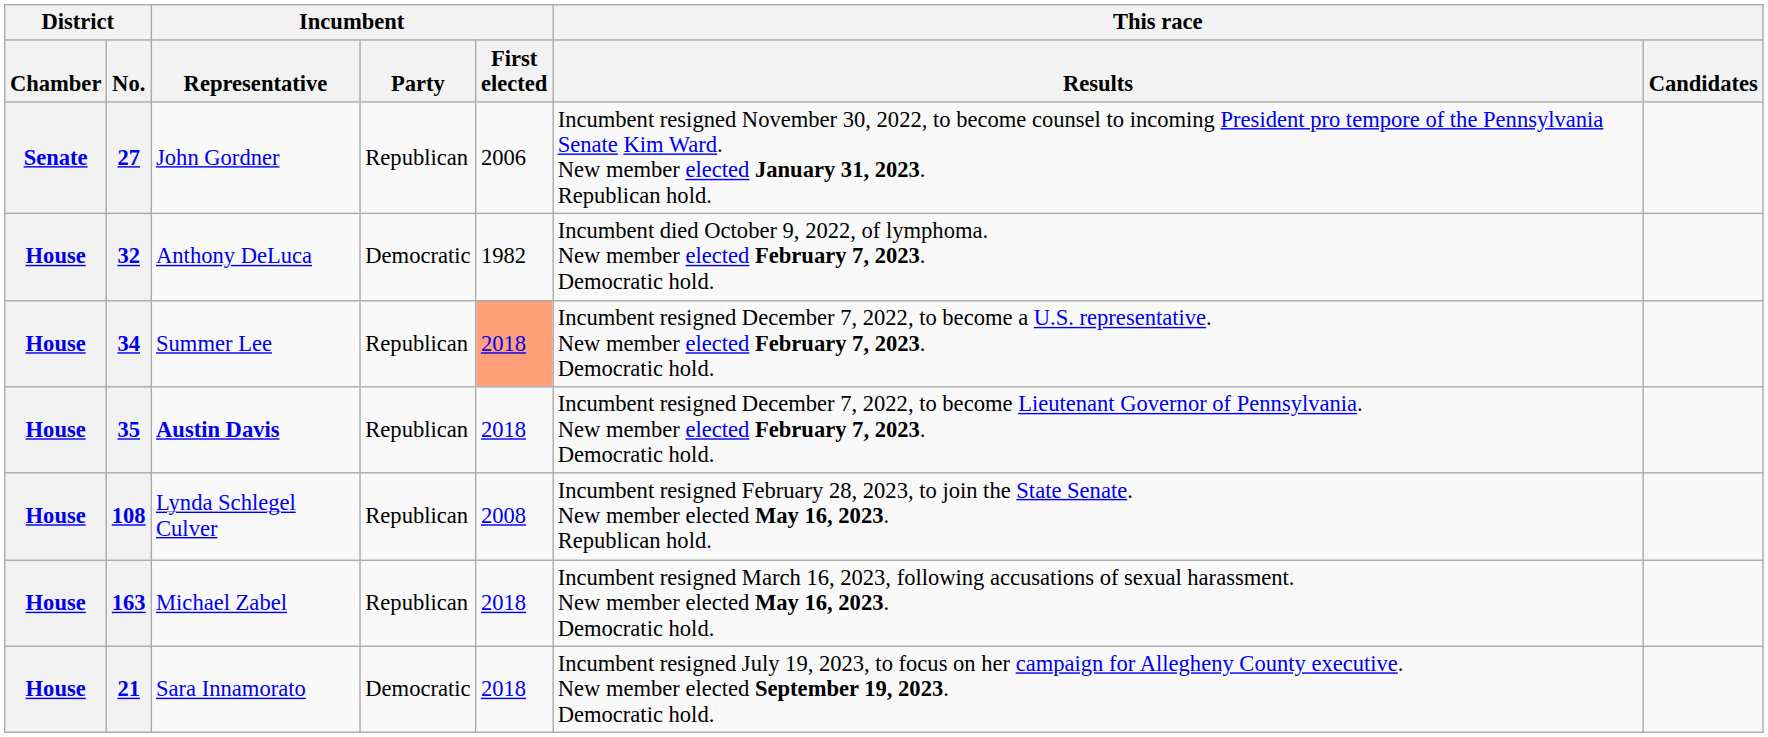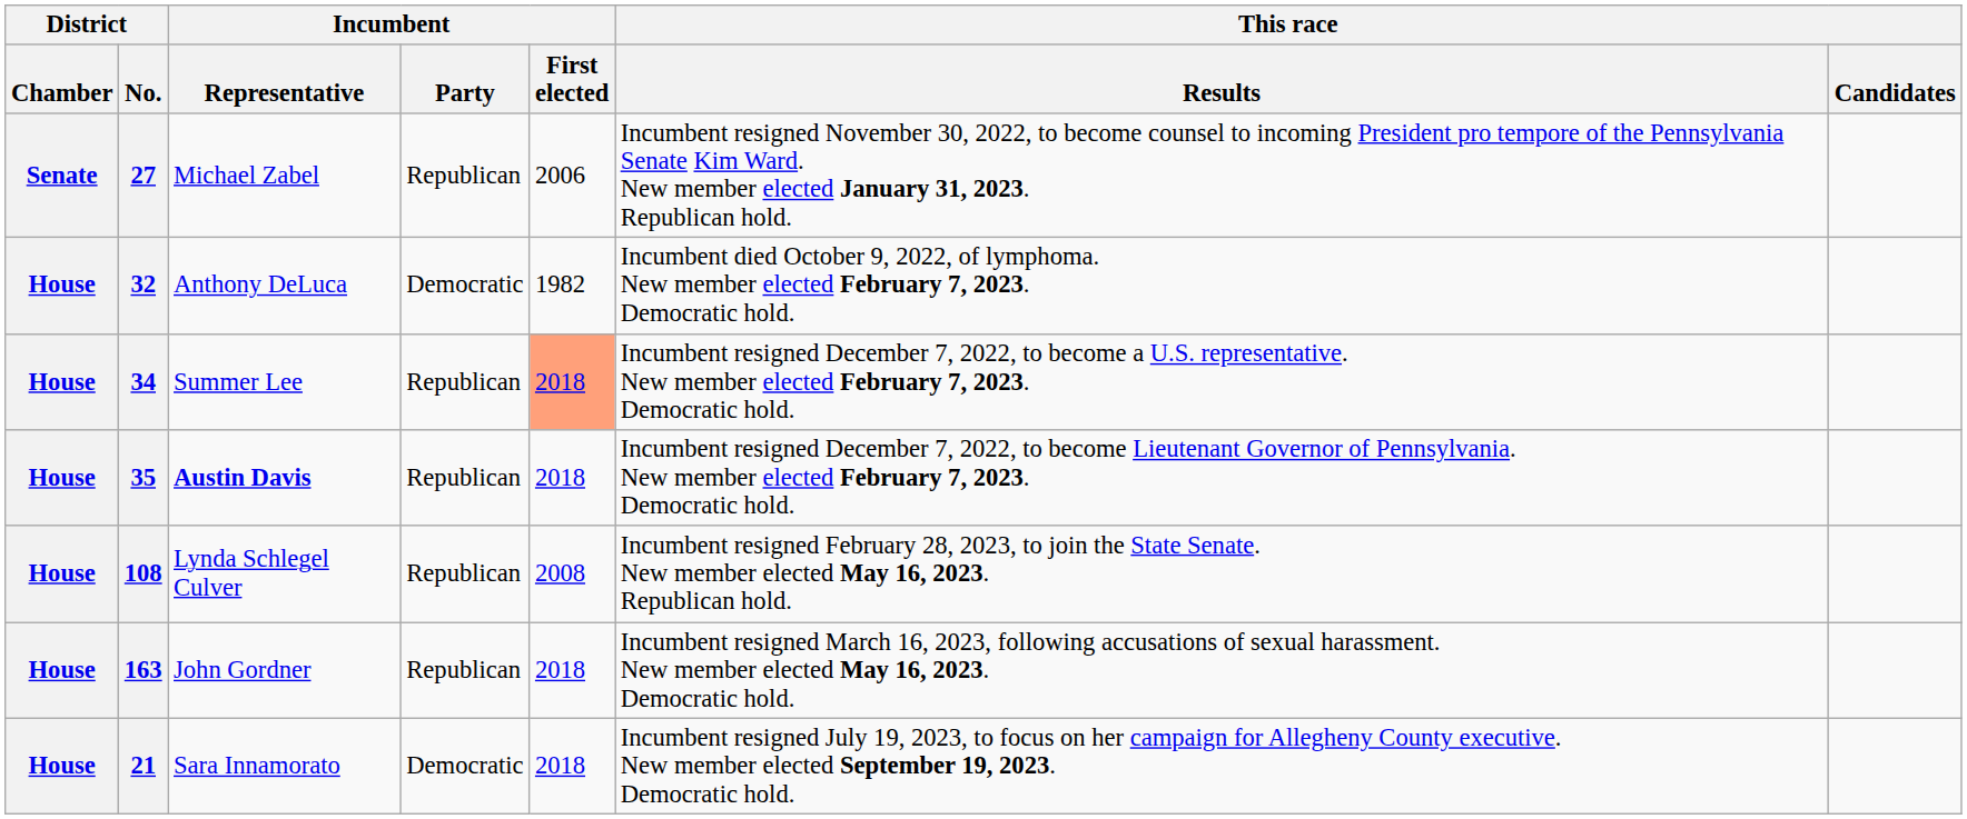 <table class="wikitable sortable">
 <tr valign=bottom>
 <th colspan="2">District</th>
 <th colspan="3">Incumbent</th>
 <th colspan="2">This race</th>
 </tr>
 <tr valign=bottom>
 <th>Chamber</th>
 <th>No.</th>
 <th>Representative</th>
 <th>Party</th>
 <th>First<br>elected</th>
 <th>Results</th>
 <th>Candidates</th>
 </tr>
 <tr>
 <th><a href='#'>Senate</a></th>
 <th><a href='#'>27</a></th>
-<td><a href='#'>John Gordner</a></td>
+<td><a href='#'>Michael Zabel</a></td>
 <td>Republican</td>
 <td>2006<br></td>
 <td>Incumbent resigned November 30, 2022, to become counsel to incoming <a href='#'>President pro tempore of the Pennsylvania Senate</a> <a href='#'>Kim Ward</a>.<br>New member <a href='#'>elected</a> <strong>January 31, 2023</strong>.<br>Republican hold.</td>
 <td nowrap></td>
 </tr>
 <tr>
 <th><a href='#'>House</a></th>
 <th><a href='#'>32</a></th>
 <td><a href='#'>Anthony DeLuca</a></td>
 <td>Democratic</td>
 <td>1982</td>
 <td>Incumbent died October 9, 2022, of lymphoma.<br>New member <a href='#'>elected</a> <strong>February 7, 2023</strong>.<br>Democratic hold.</td>
 <td nowrap></td>
 </tr>
 <tr>
 <th><a href='#'>House</a></th>
 <th><a href='#'>34</a></th>
 <td><a href='#'>Summer Lee</a></td>
 <td>Republican</td>
 <td style="background: lightsalmon;"><a href='#'>2018</a></td>
 <td>Incumbent resigned December 7, 2022, to become a <a href='#'>U.S. representative</a>.<br>New member <a href='#'>elected</a> <strong>February 7, 2023</strong>.<br>Democratic hold.</td>
 <td nowrap></td>
 </tr>
 <tr>
 <th><a href='#'>House</a></th>
 <th><a href='#'>35</a></th>
 <td><strong><a href='#'>Austin Davis</a></strong></td>
 <td>Republican</td>
 <td><a href='#'>2018<br></a></td>
 <td>Incumbent resigned December 7, 2022, to become <a href='#'>Lieutenant Governor of Pennsylvania</a>.<br>New member <a href='#'>elected</a> <strong>February 7, 2023</strong>.<br>Democratic hold.</td>
 <td nowrap></td>
 </tr>
 <tr>
 <th><a href='#'>House</a></th>
 <th><a href='#'>108</a></th>
 <td><a href='#'>Lynda Schlegel Culver</a></td>
 <td>Republican</td>
 <td><a href='#'>2008</a></td>
 <td>Incumbent resigned February 28, 2023, to join the <a href='#'>State Senate</a>.<br>New member elected <strong>May 16, 2023</strong>.<br>Republican hold.</td>
 <td nowrap></td>
 </tr>
 <tr>
 <th><a href='#'>House</a></th>
 <th><a href='#'>163</a></th>
-<td><a href='#'>Michael Zabel</a></td>
+<td><a href='#'>John Gordner</a></td>
 <td>Republican</td>
 <td><a href='#'>2018</a></td>
 <td>Incumbent resigned March 16, 2023, following accusations of sexual harassment.<br>New member elected <strong>May 16, 2023</strong>.<br>Democratic hold.</td>
 <td nowrap></td>
 </tr>
 <tr>
 <th><a href='#'>House</a></th>
 <th><a href='#'>21</a></th>
 <td><a href='#'>Sara Innamorato</a></td>
 <td>Democratic</td>
 <td><a href='#'>2018</a></td>
 <td>Incumbent resigned July 19, 2023, to focus on her <a href='#'>campaign for Allegheny County executive</a>.<br>New member elected <strong>September 19, 2023</strong>. <br> Democratic hold.</td>
 <td nowrap></td>
 </tr>
 </table>
